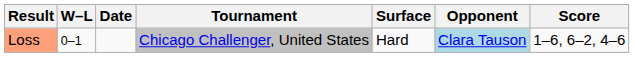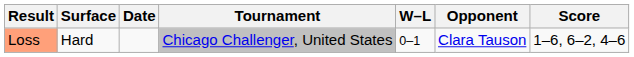 <table class="wikitable">
 <tr>
 <th>Result</th>
-<th class="unsortable">W–L</th>
+<th>Surface</th>
 <th>Date</th>
 <th>Tournament</th>
-<th>Surface</th>
+<th class="unsortable">W–L</th>
 <th>Opponent</th>
 <th class="unsortable">Score</th>
 </tr>
 <tr>
 <td bgcolor=FFA07A>Loss</td>
-<td><small>0–1</small></td>
+<td>Hard</td>
 <td><a href='#'></a></td>
 <td style="background:silver;"><a href='#'>Chicago Challenger</a>, United States</td>
-<td>Hard</td>
-<td style="background: lightblue;"> <a href='#'>Clara Tauson</a></td>
+<td><small>0–1</small></td>
+<td> <a href='#'>Clara Tauson</a></td>
 <td>1–6, 6–2, 4–6</td>
 </tr>
 </table>
